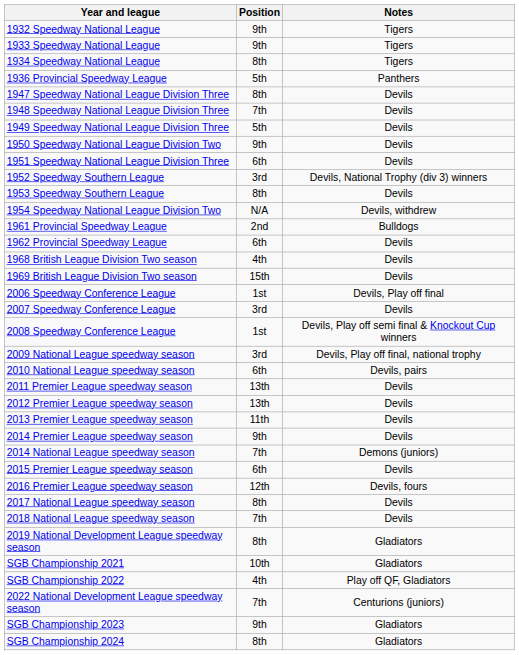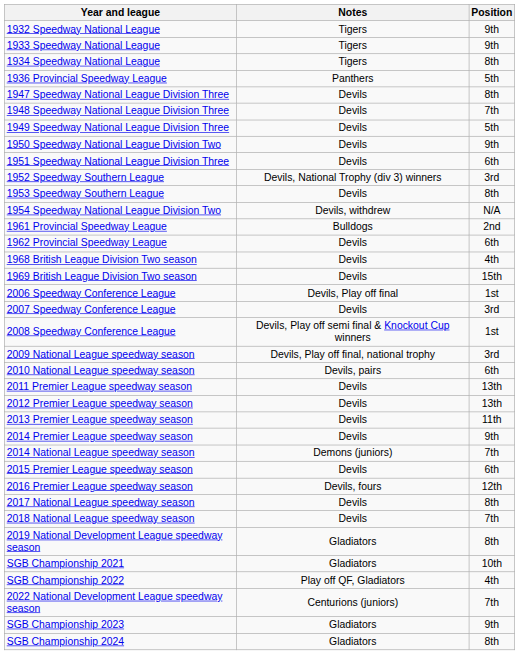 <table class="wikitable">
 <tr>
 <th width=350>Year and league</th>
+<th width=350>Notes</th>
 <th width=50>Position</th>
-<th width=350>Notes</th>
 </tr>
 <tr align=center>
 <td align="left"><a href='#'>1932 Speedway National League</a></td>
+<td>Tigers</td>
 <td>9th</td>
-<td>Tigers</td>
 </tr>
 <tr align=center>
 <td align="left"><a href='#'>1933 Speedway National League</a></td>
+<td>Tigers</td>
 <td>9th</td>
-<td>Tigers</td>
 </tr>
 <tr align=center>
 <td align="left"><a href='#'>1934 Speedway National League</a></td>
+<td>Tigers</td>
 <td>8th</td>
-<td>Tigers</td>
 </tr>
 <tr align=center>
 <td align="left"><a href='#'>1936 Provincial Speedway League</a></td>
+<td>Panthers</td>
 <td>5th</td>
-<td>Panthers</td>
 </tr>
 <tr align=center>
 <td align="left"><a href='#'>1947 Speedway National League Division Three</a></td>
+<td>Devils</td>
 <td>8th</td>
-<td>Devils</td>
 </tr>
 <tr align=center>
 <td align="left"><a href='#'>1948 Speedway National League Division Three</a></td>
+<td>Devils</td>
 <td>7th</td>
-<td>Devils</td>
 </tr>
 <tr align=center>
 <td align="left"><a href='#'>1949 Speedway National League Division Three</a></td>
+<td>Devils</td>
 <td>5th</td>
-<td>Devils</td>
 </tr>
 <tr align=center>
 <td align="left"><a href='#'>1950 Speedway National League Division Two</a></td>
+<td>Devils</td>
 <td>9th</td>
-<td>Devils</td>
 </tr>
 <tr align=center>
 <td align="left"><a href='#'>1951 Speedway National League Division Three</a></td>
+<td>Devils</td>
 <td>6th</td>
-<td>Devils</td>
 </tr>
 <tr align=center>
 <td align="left"><a href='#'>1952 Speedway Southern League</a></td>
+<td>Devils, National Trophy (div 3) winners</td>
 <td>3rd</td>
-<td>Devils, National Trophy (div 3) winners</td>
 </tr>
 <tr align=center>
 <td align="left"><a href='#'>1953 Speedway Southern League</a></td>
+<td>Devils</td>
 <td>8th</td>
-<td>Devils</td>
 </tr>
 <tr align=center>
 <td align="left"><a href='#'>1954 Speedway National League Division Two</a></td>
+<td>Devils, withdrew</td>
 <td>N/A</td>
-<td>Devils, withdrew</td>
 </tr>
 <tr align=center>
 <td align="left"><a href='#'>1961 Provincial Speedway League</a></td>
+<td>Bulldogs</td>
 <td>2nd</td>
-<td>Bulldogs</td>
 </tr>
 <tr align=center>
 <td align="left"><a href='#'>1962 Provincial Speedway League</a></td>
+<td>Devils</td>
 <td>6th</td>
-<td>Devils</td>
 </tr>
 <tr align=center>
 <td align="left"><a href='#'>1968 British League Division Two season</a></td>
+<td>Devils</td>
 <td>4th</td>
-<td>Devils</td>
 </tr>
 <tr align=center>
 <td align="left"><a href='#'>1969 British League Division Two season</a></td>
+<td>Devils</td>
 <td>15th</td>
-<td>Devils</td>
 </tr>
 <tr align=center>
 <td align="left"><a href='#'>2006 Speedway Conference League</a></td>
+<td>Devils, Play off final</td>
 <td>1st</td>
-<td>Devils, Play off final</td>
 </tr>
 <tr align=center>
 <td align="left"><a href='#'>2007 Speedway Conference League</a></td>
+<td>Devils</td>
 <td>3rd</td>
-<td>Devils</td>
 </tr>
 <tr align=center>
 <td align="left"><a href='#'>2008 Speedway Conference League</a></td>
+<td>Devils, Play off semi final & <a href='#'>Knockout Cup</a> winners</td>
 <td>1st</td>
-<td>Devils, Play off semi final & <a href='#'>Knockout Cup</a> winners</td>
 </tr>
 <tr align=center>
 <td align="left"><a href='#'>2009 National League speedway season</a></td>
+<td>Devils, Play off final, national trophy</td>
 <td>3rd</td>
-<td>Devils, Play off final, national trophy</td>
 </tr>
 <tr align=center>
 <td align="left"><a href='#'>2010 National League speedway season</a></td>
+<td>Devils, pairs</td>
 <td>6th</td>
-<td>Devils, pairs</td>
 </tr>
 <tr align=center>
 <td align="left"><a href='#'>2011 Premier League speedway season</a></td>
+<td>Devils</td>
 <td>13th</td>
-<td>Devils</td>
 </tr>
 <tr align=center>
 <td align="left"><a href='#'>2012 Premier League speedway season</a></td>
+<td>Devils</td>
 <td>13th</td>
-<td>Devils</td>
 </tr>
 <tr align=center>
 <td align="left"><a href='#'>2013 Premier League speedway season</a></td>
+<td>Devils</td>
 <td>11th</td>
-<td>Devils</td>
 </tr>
 <tr align=center>
 <td align="left"><a href='#'>2014 Premier League speedway season</a></td>
+<td>Devils</td>
 <td>9th</td>
-<td>Devils</td>
 </tr>
 <tr align=center>
 <td align="left"><a href='#'>2014 National League speedway season</a></td>
+<td>Demons (juniors)</td>
 <td>7th</td>
-<td>Demons (juniors)</td>
 </tr>
 <tr align=center>
 <td align="left"><a href='#'>2015 Premier League speedway season</a></td>
+<td>Devils</td>
 <td>6th</td>
-<td>Devils</td>
 </tr>
 <tr align=center>
 <td align="left"><a href='#'>2016 Premier League speedway season</a></td>
+<td>Devils, fours</td>
 <td>12th</td>
-<td>Devils, fours</td>
 </tr>
 <tr align=center>
 <td align="left"><a href='#'>2017 National League speedway season</a></td>
+<td>Devils</td>
 <td>8th</td>
-<td>Devils</td>
 </tr>
 <tr align=center>
 <td align="left"><a href='#'>2018 National League speedway season</a></td>
+<td>Devils</td>
 <td>7th</td>
-<td>Devils</td>
 </tr>
 <tr align=center>
 <td align="left"><a href='#'>2019 National Development League speedway season</a></td>
+<td>Gladiators</td>
 <td>8th</td>
-<td>Gladiators</td>
 </tr>
 <tr align=center>
 <td align="left"><a href='#'>SGB Championship 2021</a></td>
+<td>Gladiators</td>
 <td>10th</td>
-<td>Gladiators</td>
 </tr>
 <tr align=center>
 <td align="left"><a href='#'>SGB Championship 2022</a></td>
+<td>Play off QF, Gladiators</td>
 <td>4th</td>
-<td>Play off QF, Gladiators</td>
 </tr>
 <tr align=center>
 <td align="left"><a href='#'>2022 National Development League speedway season</a></td>
+<td>Centurions (juniors)</td>
 <td>7th</td>
-<td>Centurions (juniors)</td>
 </tr>
 <tr align=center>
 <td align="left"><a href='#'>SGB Championship 2023</a></td>
+<td>Gladiators</td>
 <td>9th</td>
-<td>Gladiators</td>
 </tr>
 <tr align=center>
 <td align="left"><a href='#'>SGB Championship 2024</a></td>
+<td>Gladiators</td>
 <td>8th</td>
-<td>Gladiators</td>
 </tr>
 </table>
